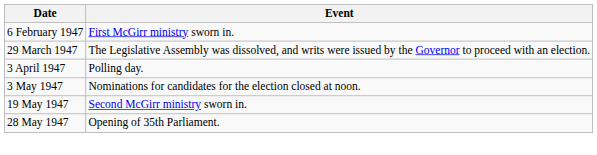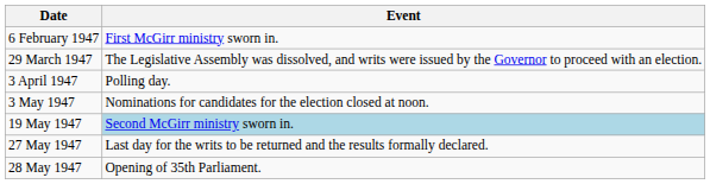 <table class="wikitable">
 <tr>
 <th>Date</th>
 <th>Event</th>
 </tr>
 <tr>
 <td>6 February 1947</td>
 <td><a href='#'>First McGirr ministry</a> sworn in.</td>
 </tr>
 <tr>
 <td>29 March 1947</td>
 <td>The Legislative Assembly was dissolved, and writs were issued by the <a href='#'>Governor</a> to proceed with an election.</td>
 </tr>
 <tr>
 <td>3 April 1947</td>
 <td>Polling day.</td>
 </tr>
 <tr>
 <td>3 May 1947</td>
 <td>Nominations for candidates for the election closed at noon.</td>
 </tr>
 <tr>
 <td>19 May 1947</td>
-<td><a href='#'>Second McGirr ministry</a> sworn in.</td>
+<td style="background: lightblue;"><a href='#'>Second McGirr ministry</a> sworn in.</td>
+</tr>
+<tr>
+<td>27 May 1947</td>
+<td>Last day for the writs to be returned and the results formally declared.</td>
 </tr>
 <tr>
 <td>28 May 1947</td>
 <td>Opening of 35th Parliament.</td>
 </tr>
 </table>
